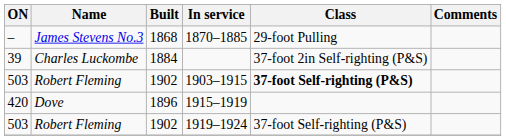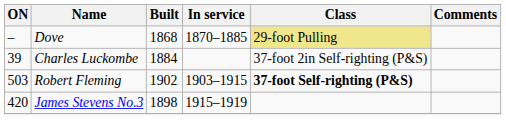 <table class="wikitable">
 <tr>
 <th>ON</th>
 <th>Name</th>
 <th>Built</th>
 <th>In service</th>
 <th>Class</th>
 <th>Comments</th>
 </tr>
 <tr>
 <td>–</td>
-<td><a href='#'><em>James Stevens No.3</em></a></td>
+<td><em>Dove</em></td>
 <td>1868</td>
 <td>1870–1885</td>
-<td>29-foot Pulling</td>
+<td style="background: khaki;">29-foot Pulling</td>
 <td></td>
 </tr>
 <tr>
 <td>39</td>
 <td><em>Charles Luckombe</em></td>
 <td>1884</td>
 <td></td>
 <td>37-foot 2in Self-righting (P&S)</td>
 <td></td>
 </tr>
 <tr>
 <td>503</td>
 <td><em>Robert Fleming</em></td>
 <td>1902</td>
 <td>1903–1915</td>
 <td><strong>37-foot Self-righting (P&S)</strong></td>
 <td></td>
 </tr>
 <tr>
 <td>420</td>
-<td><em>Dove</em></td>
-<td>1896</td>
+<td><a href='#'><em>James Stevens No.3</em></a></td>
+<td>1898</td>
 <td>1915–1919</td>
 <td></td>
 <td></td>
 </tr>
 <tr>
-<td>503</td>
-<td><em>Robert Fleming</em></td>
-<td>1902</td>
-<td>1919–1924</td>
-<td>37-foot Self-righting (P&S)</td>
-<td></td>
-</tr>
-<tr>
 </tr>
 </table>
